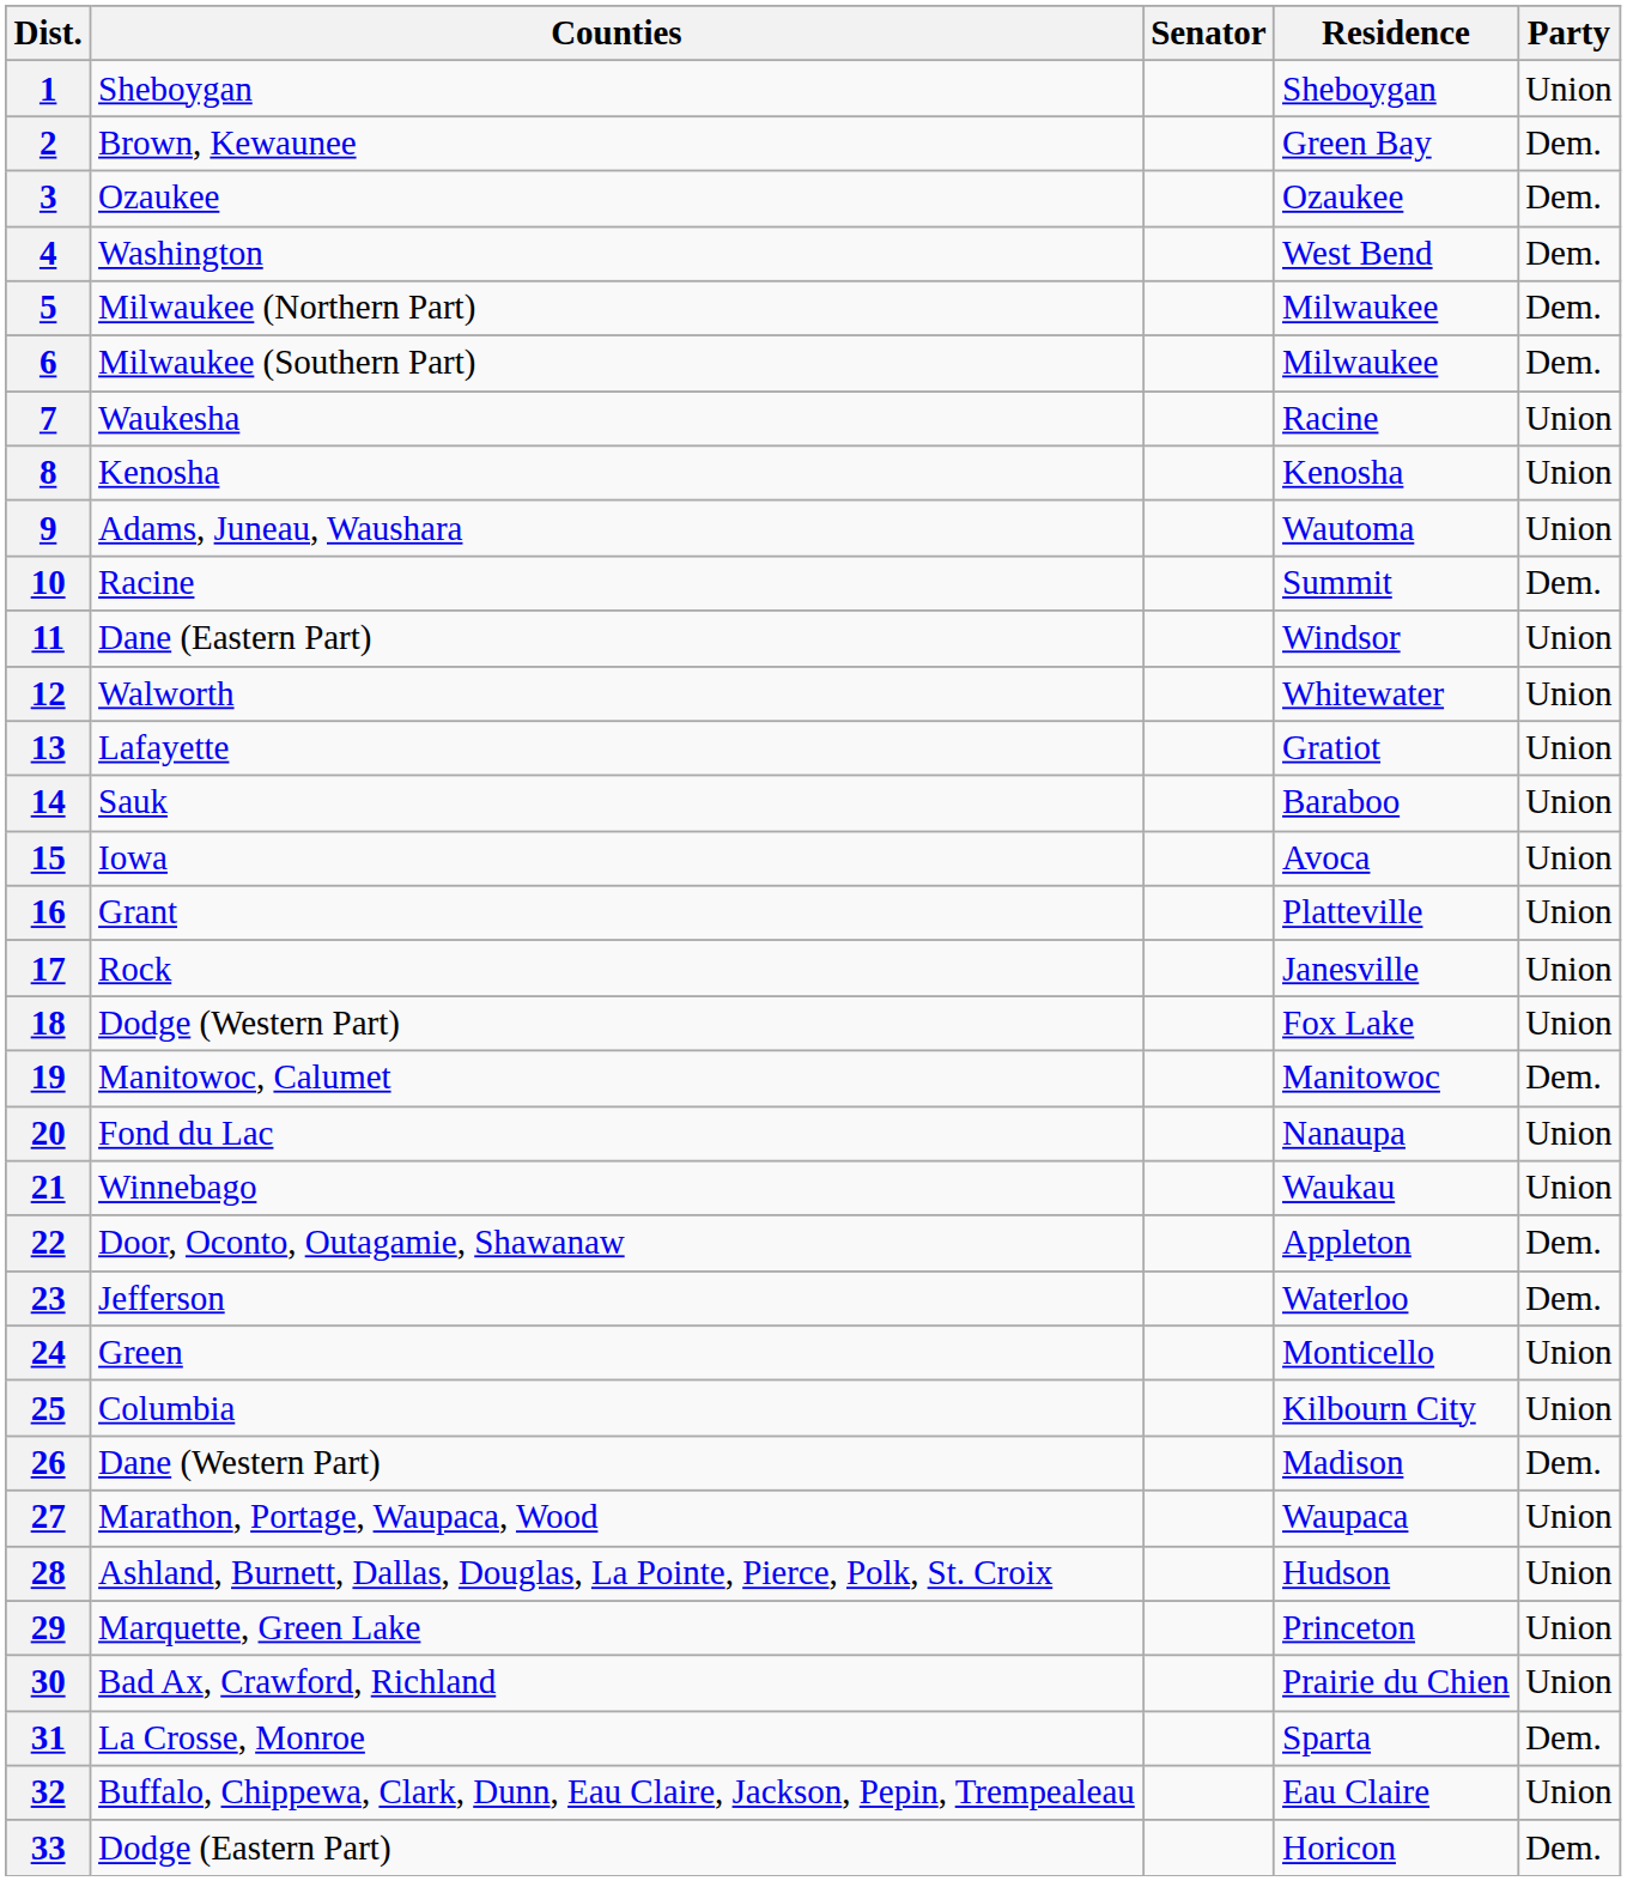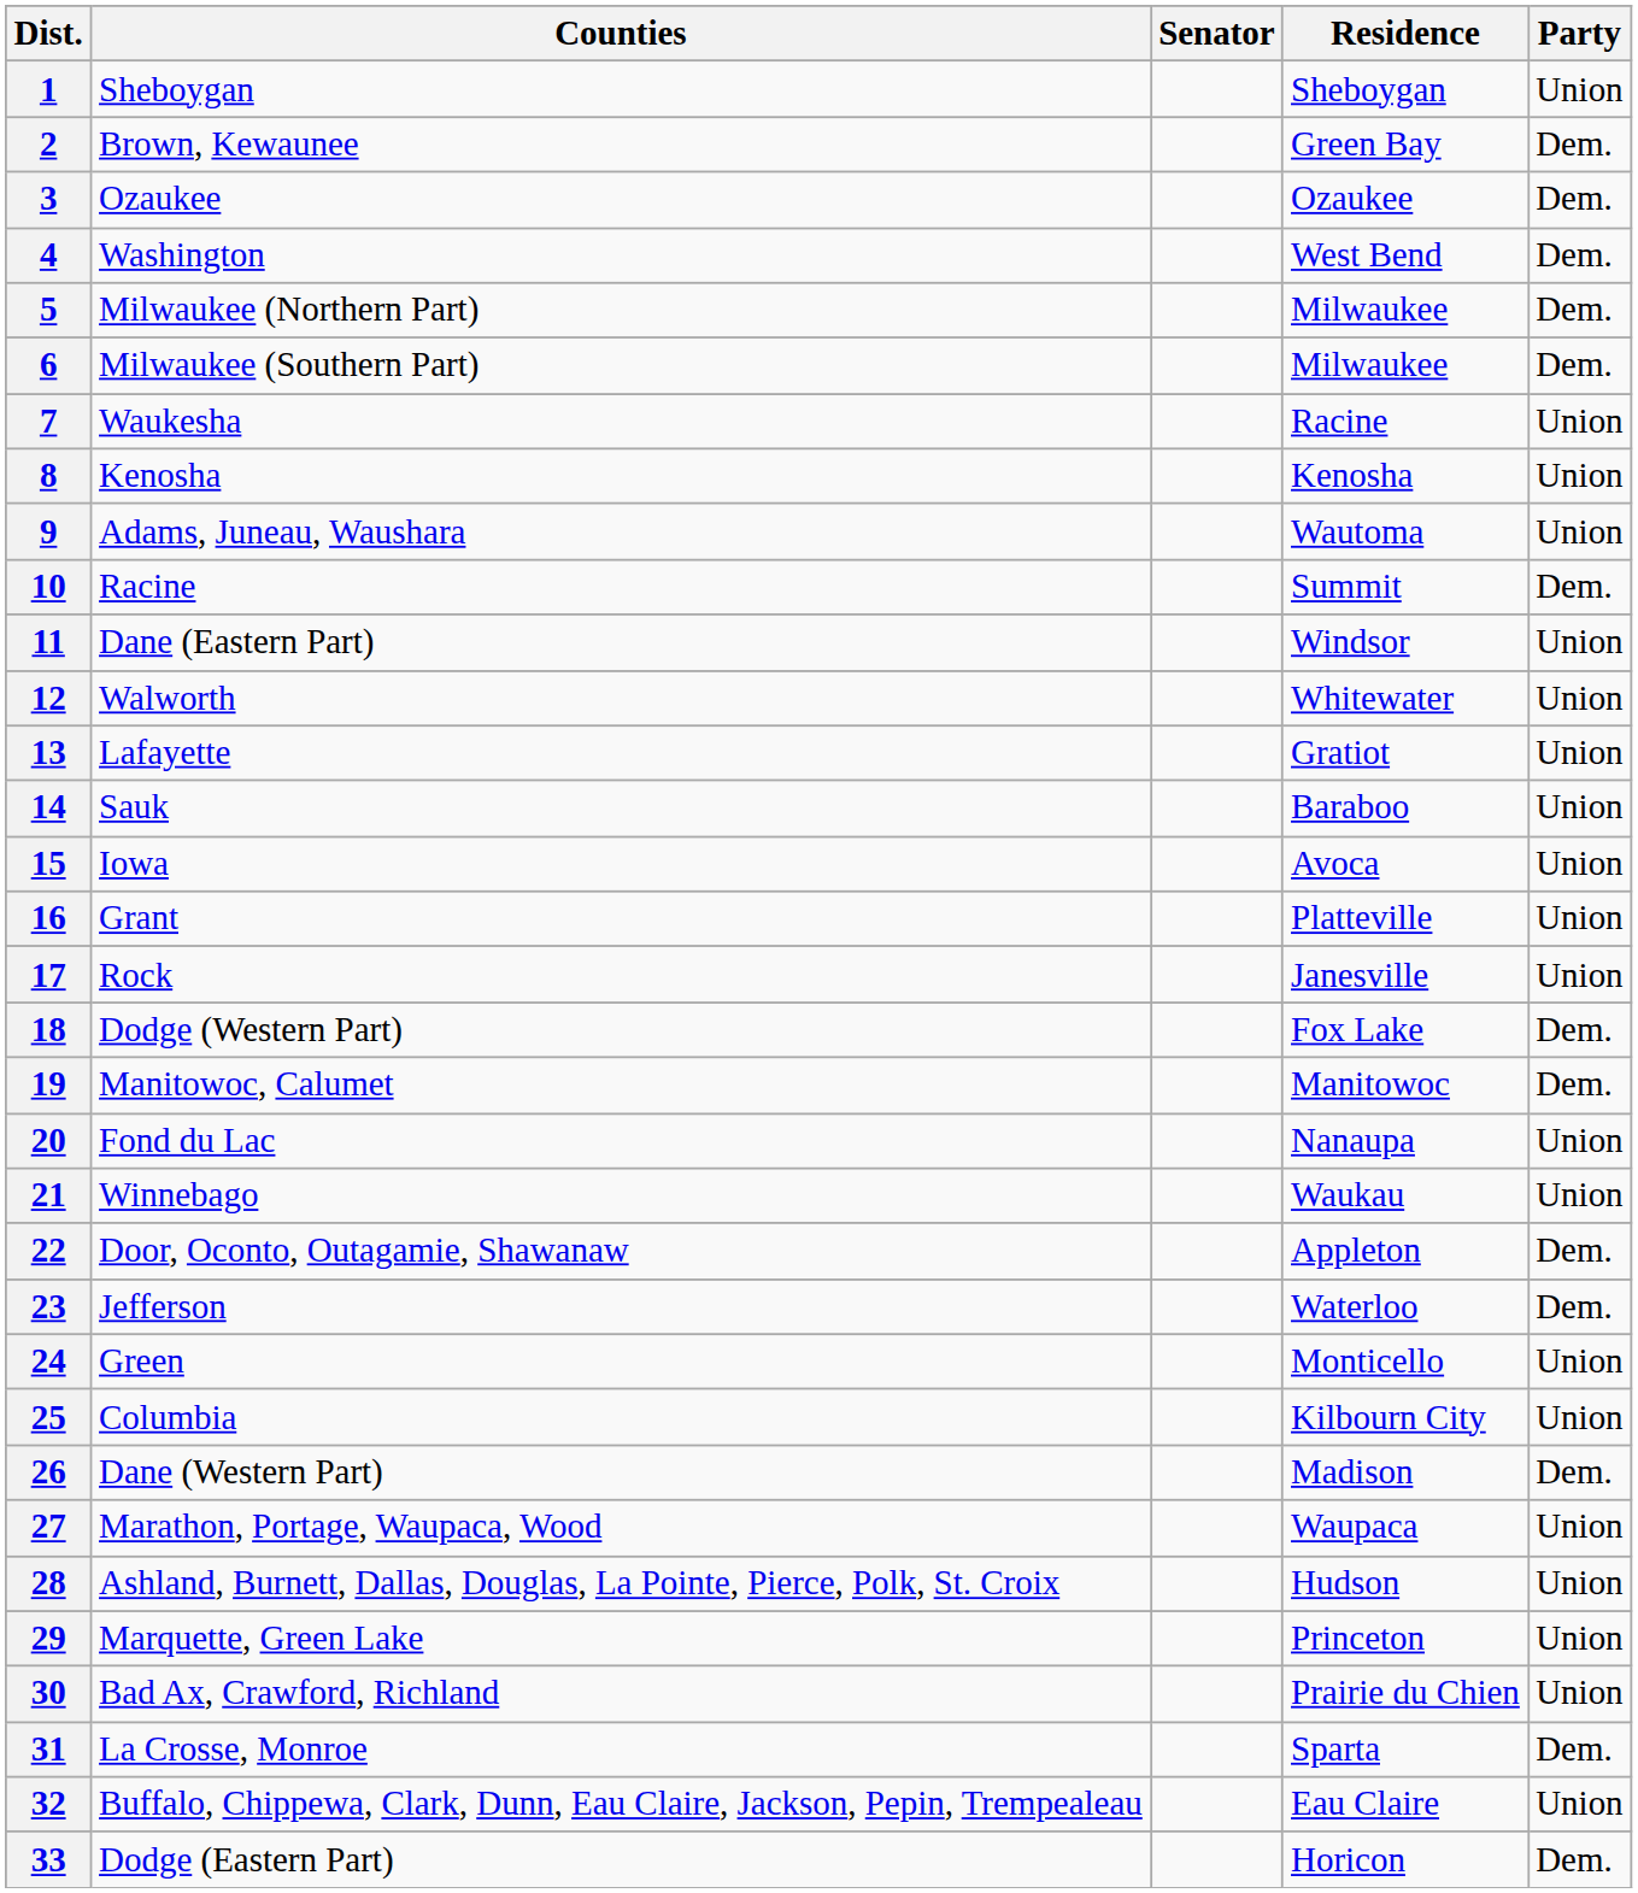 <table class="wikitable sortable">
 <tr>
 <th>Dist.</th>
 <th>Counties</th>
 <th>Senator</th>
 <th>Residence</th>
 <th>Party</th>
 </tr>
 <tr>
 <th><a href='#'>1</a></th>
 <td><a href='#'>Sheboygan</a></td>
 <td></td>
 <td><a href='#'>Sheboygan</a></td>
 <td>Union</td>
 </tr>
 <tr>
 <th><a href='#'>2</a></th>
 <td><a href='#'>Brown</a>, <a href='#'>Kewaunee</a></td>
 <td></td>
 <td><a href='#'>Green Bay</a></td>
 <td>Dem.</td>
 </tr>
 <tr>
 <th><a href='#'>3</a></th>
 <td><a href='#'>Ozaukee</a></td>
 <td></td>
 <td><a href='#'>Ozaukee</a></td>
 <td>Dem.</td>
 </tr>
 <tr>
 <th><a href='#'>4</a></th>
 <td><a href='#'>Washington</a></td>
 <td></td>
 <td><a href='#'>West Bend</a></td>
 <td>Dem.</td>
 </tr>
 <tr>
 <th><a href='#'>5</a></th>
 <td><a href='#'>Milwaukee</a> (Northern Part)</td>
 <td></td>
 <td><a href='#'>Milwaukee</a></td>
 <td>Dem.</td>
 </tr>
 <tr>
 <th><a href='#'>6</a></th>
 <td><a href='#'>Milwaukee</a> (Southern Part)</td>
 <td></td>
 <td><a href='#'>Milwaukee</a></td>
 <td>Dem.</td>
 </tr>
 <tr>
 <th><a href='#'>7</a></th>
 <td><a href='#'>Waukesha</a></td>
 <td></td>
 <td><a href='#'>Racine</a></td>
 <td>Union</td>
 </tr>
 <tr>
 <th><a href='#'>8</a></th>
 <td><a href='#'>Kenosha</a></td>
 <td></td>
 <td><a href='#'>Kenosha</a></td>
 <td>Union</td>
 </tr>
 <tr>
 <th><a href='#'>9</a></th>
 <td><a href='#'>Adams</a>, <a href='#'>Juneau</a>, <a href='#'>Waushara</a></td>
 <td></td>
 <td><a href='#'>Wautoma</a></td>
 <td>Union</td>
 </tr>
 <tr>
 <th><a href='#'>10</a></th>
 <td><a href='#'>Racine</a></td>
 <td></td>
 <td><a href='#'>Summit</a></td>
 <td>Dem.</td>
 </tr>
 <tr>
 <th><a href='#'>11</a></th>
 <td><a href='#'>Dane</a> (Eastern Part)</td>
 <td></td>
 <td><a href='#'>Windsor</a></td>
 <td>Union</td>
 </tr>
 <tr>
 <th><a href='#'>12</a></th>
 <td><a href='#'>Walworth</a></td>
 <td></td>
 <td><a href='#'>Whitewater</a></td>
 <td>Union</td>
 </tr>
 <tr>
 <th><a href='#'>13</a></th>
 <td><a href='#'>Lafayette</a></td>
 <td></td>
 <td><a href='#'>Gratiot</a></td>
 <td>Union</td>
 </tr>
 <tr>
 <th><a href='#'>14</a></th>
 <td><a href='#'>Sauk</a></td>
 <td></td>
 <td><a href='#'>Baraboo</a></td>
 <td>Union</td>
 </tr>
 <tr>
 <th><a href='#'>15</a></th>
 <td><a href='#'>Iowa</a></td>
 <td></td>
 <td><a href='#'>Avoca</a></td>
 <td>Union</td>
 </tr>
 <tr>
 <th><a href='#'>16</a></th>
 <td><a href='#'>Grant</a></td>
 <td></td>
 <td><a href='#'>Platteville</a></td>
 <td>Union</td>
 </tr>
 <tr>
 <th><a href='#'>17</a></th>
 <td><a href='#'>Rock</a></td>
 <td></td>
 <td><a href='#'>Janesville</a></td>
 <td>Union</td>
 </tr>
 <tr>
 <th><a href='#'>18</a></th>
 <td><a href='#'>Dodge</a> (Western Part)</td>
 <td></td>
 <td><a href='#'>Fox Lake</a></td>
-<td>Union</td>
+<td>Dem.</td>
 </tr>
 <tr>
 <th><a href='#'>19</a></th>
 <td><a href='#'>Manitowoc</a>, <a href='#'>Calumet</a></td>
 <td></td>
 <td><a href='#'>Manitowoc</a></td>
 <td>Dem.</td>
 </tr>
 <tr>
 <th><a href='#'>20</a></th>
 <td><a href='#'>Fond du Lac</a></td>
 <td></td>
 <td><a href='#'>Nanaupa</a></td>
 <td>Union</td>
 </tr>
 <tr>
 <th><a href='#'>21</a></th>
 <td><a href='#'>Winnebago</a></td>
 <td></td>
 <td><a href='#'>Waukau</a></td>
 <td>Union</td>
 </tr>
 <tr>
 <th><a href='#'>22</a></th>
 <td><a href='#'>Door</a>, <a href='#'>Oconto</a>, <a href='#'>Outagamie</a>, <a href='#'>Shawanaw</a></td>
 <td></td>
 <td><a href='#'>Appleton</a></td>
 <td>Dem.</td>
 </tr>
 <tr>
 <th><a href='#'>23</a></th>
 <td><a href='#'>Jefferson</a></td>
 <td></td>
 <td><a href='#'>Waterloo</a></td>
 <td>Dem.</td>
 </tr>
 <tr>
 <th><a href='#'>24</a></th>
 <td><a href='#'>Green</a></td>
 <td></td>
 <td><a href='#'>Monticello</a></td>
 <td>Union</td>
 </tr>
 <tr>
 <th><a href='#'>25</a></th>
 <td><a href='#'>Columbia</a></td>
 <td></td>
 <td><a href='#'>Kilbourn City</a></td>
 <td>Union</td>
 </tr>
 <tr>
 <th><a href='#'>26</a></th>
 <td><a href='#'>Dane</a> (Western Part)</td>
 <td></td>
 <td><a href='#'>Madison</a></td>
 <td>Dem.</td>
 </tr>
 <tr>
 <th><a href='#'>27</a></th>
 <td><a href='#'>Marathon</a>, <a href='#'>Portage</a>, <a href='#'>Waupaca</a>, <a href='#'>Wood</a></td>
 <td></td>
 <td><a href='#'>Waupaca</a></td>
 <td>Union</td>
 </tr>
 <tr>
 <th><a href='#'>28</a></th>
 <td><a href='#'>Ashland</a>, <a href='#'>Burnett</a>, <a href='#'>Dallas</a>, <a href='#'>Douglas</a>, <a href='#'>La Pointe</a>, <a href='#'>Pierce</a>, <a href='#'>Polk</a>, <a href='#'>St. Croix</a></td>
 <td></td>
 <td><a href='#'>Hudson</a></td>
 <td>Union</td>
 </tr>
 <tr>
 <th><a href='#'>29</a></th>
 <td><a href='#'>Marquette</a>, <a href='#'>Green Lake</a></td>
 <td></td>
 <td><a href='#'>Princeton</a></td>
 <td>Union</td>
 </tr>
 <tr>
 <th><a href='#'>30</a></th>
 <td><a href='#'>Bad Ax</a>, <a href='#'>Crawford</a>, <a href='#'>Richland</a></td>
 <td></td>
 <td><a href='#'>Prairie du Chien</a></td>
 <td>Union</td>
 </tr>
 <tr>
 <th><a href='#'>31</a></th>
 <td><a href='#'>La Crosse</a>, <a href='#'>Monroe</a></td>
 <td></td>
 <td><a href='#'>Sparta</a></td>
 <td>Dem.</td>
 </tr>
 <tr>
 <th><a href='#'>32</a></th>
 <td><a href='#'>Buffalo</a>, <a href='#'>Chippewa</a>, <a href='#'>Clark</a>, <a href='#'>Dunn</a>, <a href='#'>Eau Claire</a>, <a href='#'>Jackson</a>, <a href='#'>Pepin</a>, <a href='#'>Trempealeau</a></td>
 <td></td>
 <td><a href='#'>Eau Claire</a></td>
 <td>Union</td>
 </tr>
 <tr>
 <th><a href='#'>33</a></th>
 <td><a href='#'>Dodge</a> (Eastern Part)</td>
 <td></td>
 <td><a href='#'>Horicon</a></td>
 <td>Dem.</td>
 </tr>
 </table>
